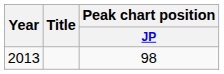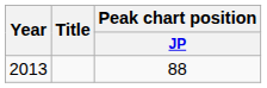 <table class="wikitable">
 <tr>
 <th rowspan="2">Year</th>
 <th rowspan="2">Title</th>
 <th>Peak chart position</th>
 </tr>
 <tr style="font-size:smaller;">
 <th><a href='#'>JP</a><br></th>
 </tr>
 <tr>
 <td align="center">2013</td>
 <td></td>
-<td align="center">98</td>
+<td align="center">88</td>
 </tr>
 </table>
